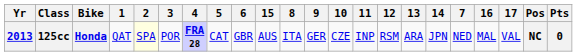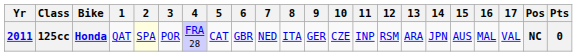 <table class="wikitable" style="text-align:center">
 <tr>
 <th>Yr</th>
 <th>Class</th>
 <th>Bike</th>
 <th>1</th>
 <th>2</th>
 <th>3</th>
 <th>4</th>
 <th>5</th>
 <th>6</th>
-<th>15</th>
+<th>7</th>
 <th>8</th>
 <th>9</th>
 <th>10</th>
 <th>11</th>
 <th>12</th>
 <th>13</th>
 <th>14</th>
-<th>7</th>
+<th>15</th>
 <th>16</th>
 <th>17</th>
 <th>Pos</th>
 <th>Pts</th>
 </tr>
 <tr>
-<th align="left"><a href='#'>2013</a></th>
+<th align="left"><a href='#'>2011</a></th>
 <th align="left">125cc</th>
 <th align="left"><a href='#'>Honda</a></th>
 <td><a href='#'>QAT</a></td>
 <td style="background: lightyellow;"><a href='#'>SPA</a></td>
 <td><a href='#'>POR</a></td>
-<td style="background:#cfcfff;"><strong><a href='#'>FRA</a><br><small>28</small></strong></td>
+<td style="background:#cfcfff;"><a href='#'>FRA</a><br><small>28</small></td>
 <td><a href='#'>CAT</a></td>
 <td><a href='#'>GBR</a></td>
-<td><a href='#'>AUS</a></td>
+<td><a href='#'>NED</a></td>
 <td><a href='#'>ITA</a></td>
 <td><a href='#'>GER</a></td>
 <td><a href='#'>CZE</a></td>
 <td><a href='#'>INP</a></td>
 <td><a href='#'>RSM</a></td>
 <td><a href='#'>ARA</a></td>
 <td><a href='#'>JPN</a></td>
-<td><a href='#'>NED</a></td>
+<td><a href='#'>AUS</a></td>
 <td><a href='#'>MAL</a></td>
 <td><a href='#'>VAL</a></td>
 <th>NC</th>
 <th>0</th>
 </tr>
 </table>
